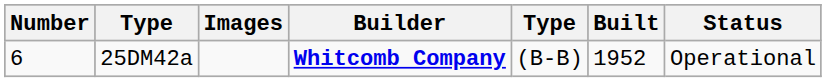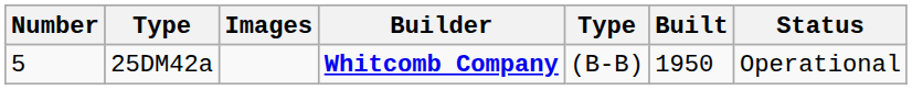 <table class="wikitable" style="font-size:100%;">
 <tr>
 <th>Number</th>
 <th>Type</th>
 <th>Images</th>
 <th>Builder</th>
 <th>Type</th>
 <th>Built</th>
 <th>Status</th>
 </tr>
 <tr>
-<td>6</td>
+<td>5</td>
 <td>25DM42a</td>
 <td></td>
 <td><strong><a href='#'>Whitcomb Company</a></strong></td>
 <td>(B-B)</td>
-<td>1952</td>
+<td>1950</td>
 <td>Operational</td>
 </tr>
 </table>
